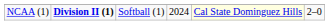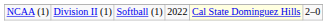 <table class="wikitable">
 <tr align="center">
 </tr>
 <tr align="center">
 <td rowspan="1"><a href='#'>NCAA</a> (1)</td>
-<td rowspan="1"><strong><a href='#'>Division II</a> (1)</strong></td>
+<td rowspan="1"><a href='#'>Division II</a> (1)</td>
 <td rowspan="1"><a href='#'>Softball</a> (1)</td>
-<td>2024</td>
+<td>2022</td>
 <td style="background: lightyellow;"><a href='#'>Cal State Dominguez Hills</a></td>
 <td>2–0</td>
 </tr>
 </table>
